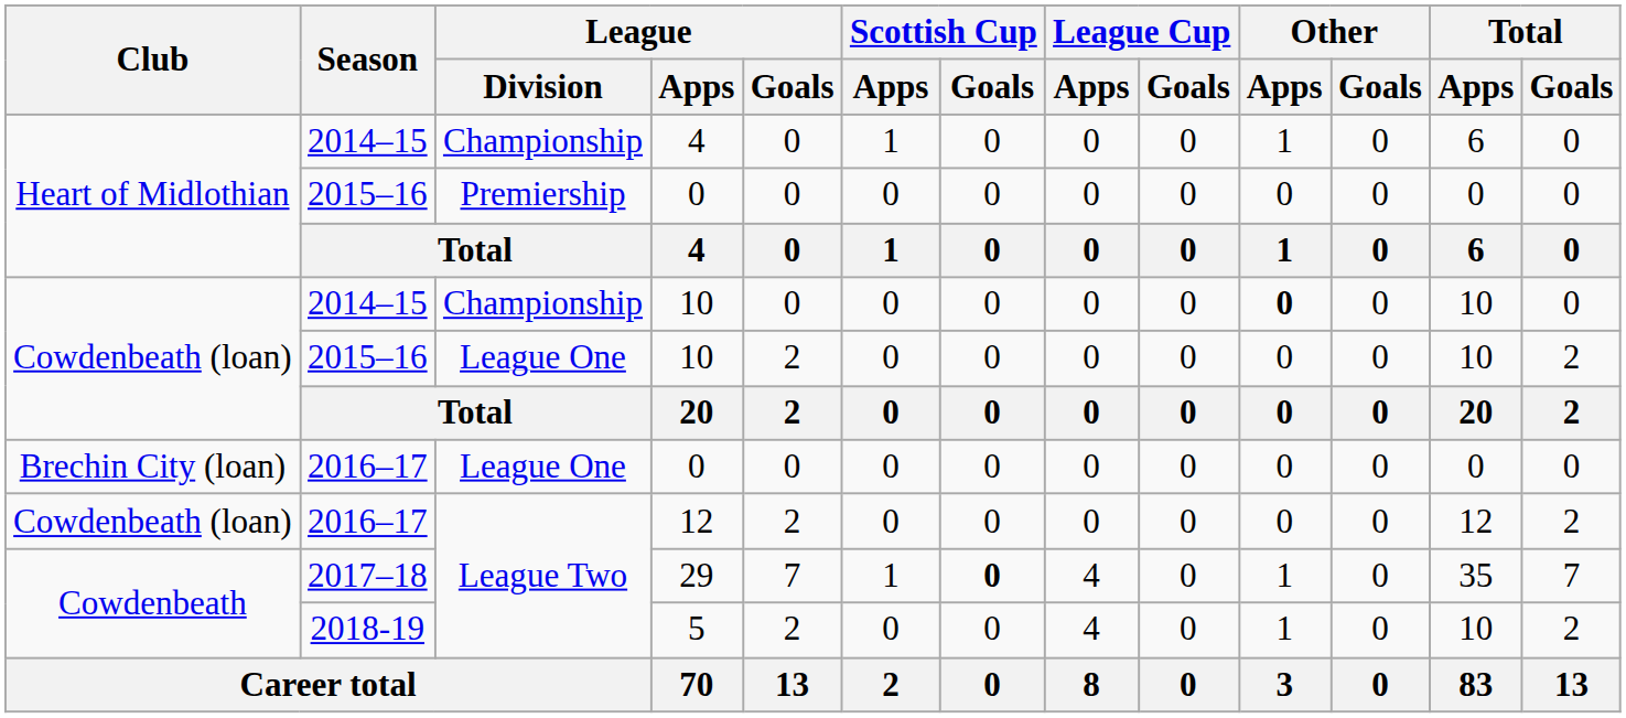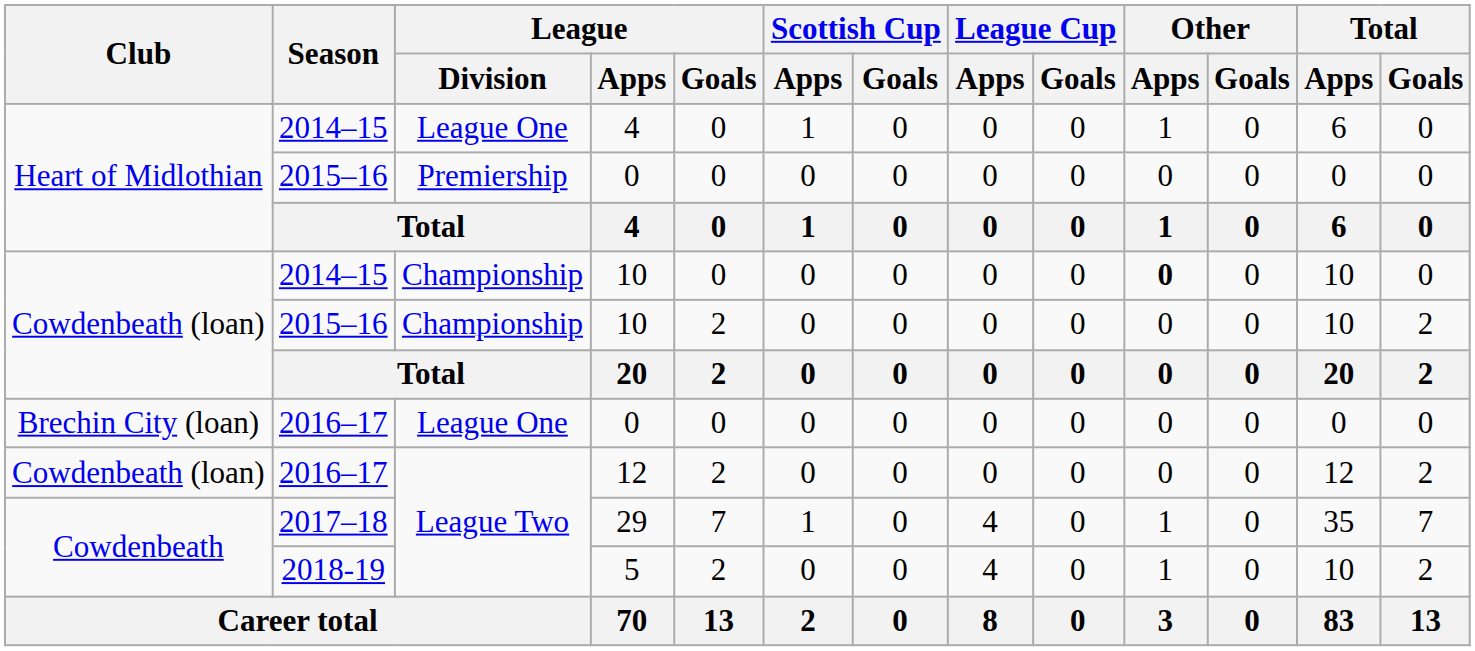 <table class="wikitable" style="text-align:center">
 <tr>
 <th rowspan=2>Club</th>
 <th rowspan=2>Season</th>
 <th colspan=3>League</th>
 <th colspan=2><a href='#'>Scottish Cup</a></th>
 <th colspan=2><a href='#'>League Cup</a></th>
 <th colspan=2>Other</th>
 <th colspan=2>Total</th>
 </tr>
 <tr>
 <th>Division</th>
 <th>Apps</th>
 <th>Goals</th>
 <th>Apps</th>
 <th>Goals</th>
 <th>Apps</th>
 <th>Goals</th>
 <th>Apps</th>
 <th>Goals</th>
 <th>Apps</th>
 <th>Goals</th>
 </tr>
 <tr>
 <td rowspan="3"><a href='#'>Heart of Midlothian</a></td>
 <td><a href='#'>2014–15</a></td>
-<td><a href='#'>Championship</a></td>
+<td><a href='#'>League One</a></td>
 <td>4</td>
 <td>0</td>
 <td>1</td>
 <td>0</td>
 <td>0</td>
 <td>0</td>
 <td>1</td>
 <td>0</td>
 <td>6</td>
 <td>0</td>
 </tr>
 <tr>
 <td><a href='#'>2015–16</a></td>
 <td><a href='#'>Premiership</a></td>
 <td>0</td>
 <td>0</td>
 <td>0</td>
 <td>0</td>
 <td>0</td>
 <td>0</td>
 <td>0</td>
 <td>0</td>
 <td>0</td>
 <td>0</td>
 </tr>
 <tr>
 <th colspan="2">Total</th>
 <th>4</th>
 <th>0</th>
 <th>1</th>
 <th>0</th>
 <th>0</th>
 <th>0</th>
 <th>1</th>
 <th>0</th>
 <th>6</th>
 <th>0</th>
 </tr>
 <tr>
 <td rowspan="3"><a href='#'>Cowdenbeath</a> (loan)</td>
 <td><a href='#'>2014–15</a></td>
 <td><a href='#'>Championship</a></td>
 <td>10</td>
 <td>0</td>
 <td>0</td>
 <td>0</td>
 <td>0</td>
 <td>0</td>
 <td><strong>0</strong></td>
 <td>0</td>
 <td>10</td>
 <td>0</td>
 </tr>
 <tr>
 <td><a href='#'>2015–16</a></td>
-<td><a href='#'>League One</a></td>
+<td><a href='#'>Championship</a></td>
 <td>10</td>
 <td>2</td>
 <td>0</td>
 <td>0</td>
 <td>0</td>
 <td>0</td>
 <td>0</td>
 <td>0</td>
 <td>10</td>
 <td>2</td>
 </tr>
 <tr>
 <th colspan="2">Total</th>
 <th>20</th>
 <th>2</th>
 <th>0</th>
 <th>0</th>
 <th>0</th>
 <th>0</th>
 <th>0</th>
 <th>0</th>
 <th>20</th>
 <th>2</th>
 </tr>
 <tr>
 <td><a href='#'>Brechin City</a> (loan)</td>
 <td><a href='#'>2016–17</a></td>
 <td><a href='#'>League One</a></td>
 <td>0</td>
 <td>0</td>
 <td>0</td>
 <td>0</td>
 <td>0</td>
 <td>0</td>
 <td>0</td>
 <td>0</td>
 <td>0</td>
 <td>0</td>
 </tr>
 <tr>
 <td><a href='#'>Cowdenbeath</a> (loan)</td>
 <td><a href='#'>2016–17</a></td>
 <td rowspan="3"><a href='#'>League Two</a></td>
 <td>12</td>
 <td>2</td>
 <td>0</td>
 <td>0</td>
 <td>0</td>
 <td>0</td>
 <td>0</td>
 <td>0</td>
 <td>12</td>
 <td>2</td>
 </tr>
 <tr>
 <td rowspan="2"><a href='#'>Cowdenbeath</a></td>
 <td><a href='#'>2017–18</a></td>
 <td>29</td>
 <td>7</td>
 <td>1</td>
-<td><strong>0</strong></td>
+<td>0</td>
 <td>4</td>
 <td>0</td>
 <td>1</td>
 <td>0</td>
 <td>35</td>
 <td>7</td>
 </tr>
 <tr>
 <td><a href='#'>2018-19</a></td>
 <td>5</td>
 <td>2</td>
 <td>0</td>
 <td>0</td>
 <td>4</td>
 <td>0</td>
 <td>1</td>
 <td>0</td>
 <td>10</td>
 <td>2</td>
 </tr>
 <tr>
 <th colspan="3">Career total</th>
 <th>70</th>
 <th>13</th>
 <th>2</th>
 <th>0</th>
 <th>8</th>
 <th>0</th>
 <th>3</th>
 <th>0</th>
 <th>83</th>
 <th>13</th>
 </tr>
 </table>
